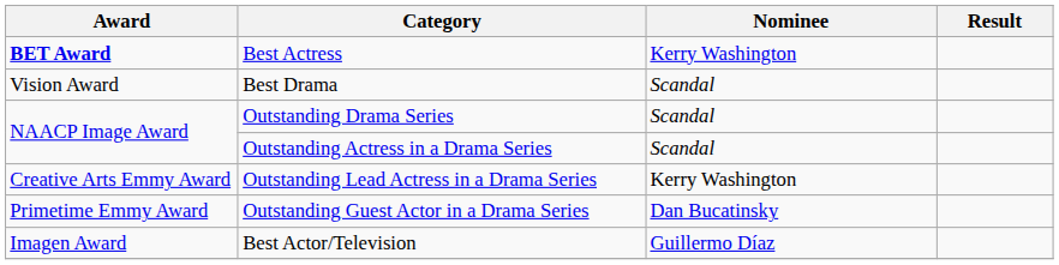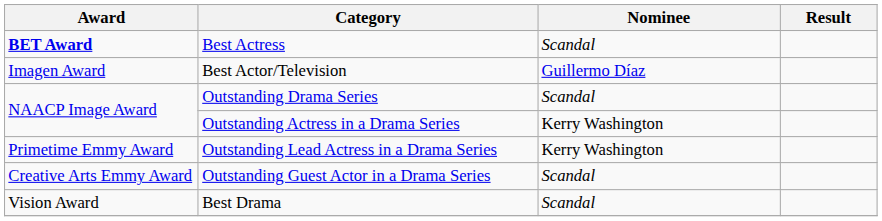 <table class="wikitable sortable" style="width:95%;">
 <tr>
 <th style="width:20%;">Award</th>
 <th style="width:35%;">Category</th>
 <th style="width:25%;">Nominee</th>
 <th style="width:10%;">Result</th>
 </tr>
 <tr>
 <td><strong><a href='#'>BET Award</a></strong></td>
 <td><a href='#'>Best Actress</a></td>
-<td><a href='#'>Kerry Washington</a></td>
+<td><em>Scandal</em></td>
 <td></td>
 </tr>
 <tr>
-<td>Vision Award</td>
-<td>Best Drama</td>
-<td><em>Scandal</em></td>
+<td><a href='#'>Imagen Award</a></td>
+<td>Best Actor/Television</td>
+<td><a href='#'>Guillermo Díaz</a></td>
 <td></td>
 </tr>
 <tr>
 <td rowspan="2"><a href='#'>NAACP Image Award</a></td>
 <td><a href='#'>Outstanding Drama Series</a></td>
 <td><em>Scandal</em></td>
 <td></td>
 </tr>
 <tr>
 <td><a href='#'>Outstanding Actress in a Drama Series</a></td>
-<td><em>Scandal</em></td>
+<td>Kerry Washington</td>
 <td></td>
 </tr>
 <tr>
-<td><a href='#'>Creative Arts Emmy Award</a></td>
+<td><a href='#'>Primetime Emmy Award</a></td>
 <td><a href='#'>Outstanding Lead Actress in a Drama Series</a></td>
 <td>Kerry Washington</td>
 <td></td>
 </tr>
 <tr>
-<td><a href='#'>Primetime Emmy Award</a></td>
+<td><a href='#'>Creative Arts Emmy Award</a></td>
 <td><a href='#'>Outstanding Guest Actor in a Drama Series</a></td>
-<td><a href='#'>Dan Bucatinsky</a></td>
+<td><em>Scandal</em></td>
 <td></td>
 </tr>
 <tr>
-<td><a href='#'>Imagen Award</a></td>
-<td>Best Actor/Television</td>
-<td><a href='#'>Guillermo Díaz</a></td>
+<td>Vision Award</td>
+<td>Best Drama</td>
+<td><em>Scandal</em></td>
 <td></td>
 </tr>
 <tr>
 </tr>
 </table>
